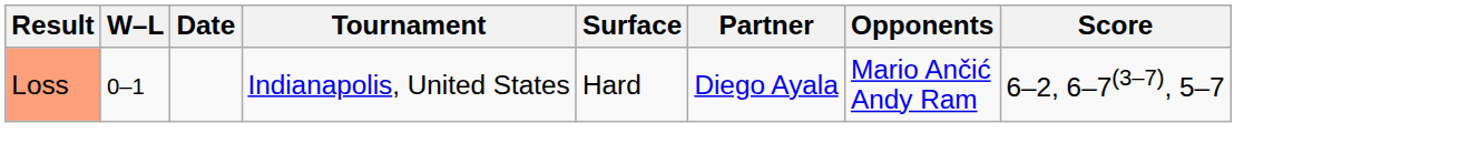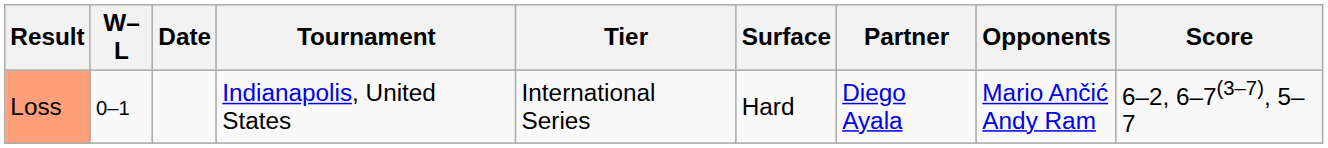 <table class="sortable wikitable">
 <tr>
 <th>Result</th>
 <th class="unsortable">W–L</th>
 <th>Date</th>
 <th>Tournament</th>
+<th>Tier</th>
 <th>Surface</th>
 <th>Partner</th>
 <th>Opponents</th>
 <th class="unsortable">Score</th>
 </tr>
 <tr>
 <td style="background:#ffa07a;">Loss</td>
 <td><small>0–1</small></td>
 <td><a href='#'></a></td>
 <td><a href='#'>Indianapolis</a>, United States</td>
+<td>International Series</td>
 <td>Hard</td>
 <td> <a href='#'>Diego Ayala</a></td>
 <td> <a href='#'>Mario Ančić</a> <br>  <a href='#'>Andy Ram</a></td>
 <td>6–2, 6–7<sup>(3–7)</sup>, 5–7</td>
 </tr>
 </table>
